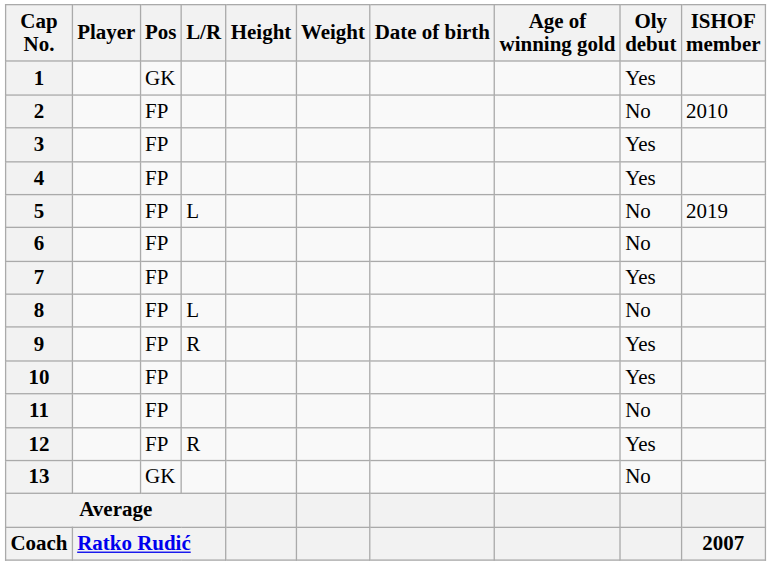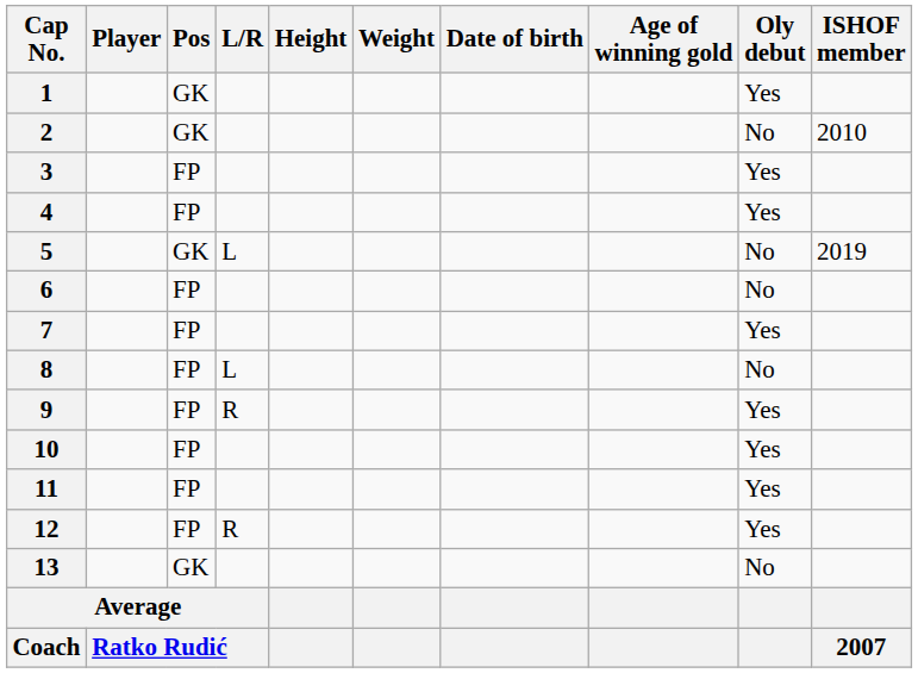 <table class="wikitable sortable sticky-header defaultcenter col2left col5left col6right col7right col8left" style="font-size: 100%; margin-left: 1em;">
 <tr>
 <th scope="col">Cap<br>No.</th>
 <th scope="col">Player</th>
 <th scope="col">Pos</th>
 <th scope="col">L/R</th>
 <th scope="col">Height</th>
 <th scope="col">Weight</th>
 <th scope="col">Date of birth</th>
 <th scope="col">Age of<br>winning gold</th>
 <th scope="col">Oly<br>debut</th>
 <th scope="col">ISHOF<br>member</th>
 </tr>
 <tr>
 <th scope="row">1</th>
 <td></td>
 <td>GK</td>
 <td></td>
 <td></td>
 <td></td>
 <td></td>
 <td></td>
 <td>Yes</td>
 <td></td>
 </tr>
 <tr>
 <th scope="row">2</th>
 <td></td>
-<td>FP</td>
+<td>GK</td>
 <td></td>
 <td></td>
 <td></td>
 <td></td>
 <td></td>
 <td>No</td>
 <td>2010</td>
 </tr>
 <tr>
 <th scope="row">3</th>
 <td></td>
 <td>FP</td>
 <td></td>
 <td></td>
 <td></td>
 <td></td>
 <td></td>
 <td>Yes</td>
 <td></td>
 </tr>
 <tr>
 <th scope="row">4</th>
 <td></td>
 <td>FP</td>
 <td></td>
 <td></td>
 <td></td>
 <td></td>
 <td></td>
 <td>Yes</td>
 <td></td>
 </tr>
 <tr>
 <th scope="row">5</th>
 <td></td>
-<td>FP</td>
+<td>GK</td>
 <td>L</td>
 <td></td>
 <td></td>
 <td></td>
 <td></td>
 <td>No</td>
 <td>2019</td>
 </tr>
 <tr>
 <th scope="row">6</th>
 <td></td>
 <td>FP</td>
 <td></td>
 <td></td>
 <td></td>
 <td></td>
 <td></td>
 <td>No</td>
 <td></td>
 </tr>
 <tr>
 <th scope="row">7</th>
 <td></td>
 <td>FP</td>
 <td></td>
 <td></td>
 <td></td>
 <td></td>
 <td></td>
 <td>Yes</td>
 <td></td>
 </tr>
 <tr>
 <th scope="row">8</th>
 <td></td>
 <td>FP</td>
 <td>L</td>
 <td></td>
 <td></td>
 <td></td>
 <td></td>
 <td>No</td>
 <td></td>
 </tr>
 <tr>
 <th scope="row">9</th>
 <td></td>
 <td>FP</td>
 <td>R</td>
 <td></td>
 <td></td>
 <td></td>
 <td></td>
 <td>Yes</td>
 <td></td>
 </tr>
 <tr>
 <th scope="row">10</th>
 <td></td>
 <td>FP</td>
 <td></td>
 <td></td>
 <td></td>
 <td></td>
 <td></td>
 <td>Yes</td>
 <td></td>
 </tr>
 <tr>
 <th scope="row">11</th>
 <td></td>
 <td>FP</td>
 <td></td>
 <td></td>
 <td></td>
 <td></td>
 <td></td>
-<td>No</td>
+<td>Yes</td>
 <td></td>
 </tr>
 <tr>
 <th scope="row">12</th>
 <td></td>
 <td>FP</td>
 <td>R</td>
 <td></td>
 <td></td>
 <td></td>
 <td></td>
 <td>Yes</td>
 <td></td>
 </tr>
 <tr>
 <th scope="row">13</th>
 <td></td>
 <td>GK</td>
 <td></td>
 <td></td>
 <td></td>
 <td></td>
 <td></td>
 <td>No</td>
 <td></td>
 </tr>
 <tr class="sortbottom">
 <th colspan="4">Average</th>
 <th style="text-align: left;"></th>
 <th style="text-align: right;"></th>
 <th style="text-align: right;"></th>
 <th style="text-align: left;"></th>
 <th></th>
 <th></th>
 </tr>
 <tr class="sortbottom">
 <th>Coach</th>
 <th colspan="3" style="text-align: left;"><a href='#'>Ratko Rudić</a></th>
 <th></th>
 <th></th>
 <th style="text-align: right;"></th>
 <th style="text-align: left;"></th>
 <th></th>
 <th>2007</th>
 </tr>
 </table>
